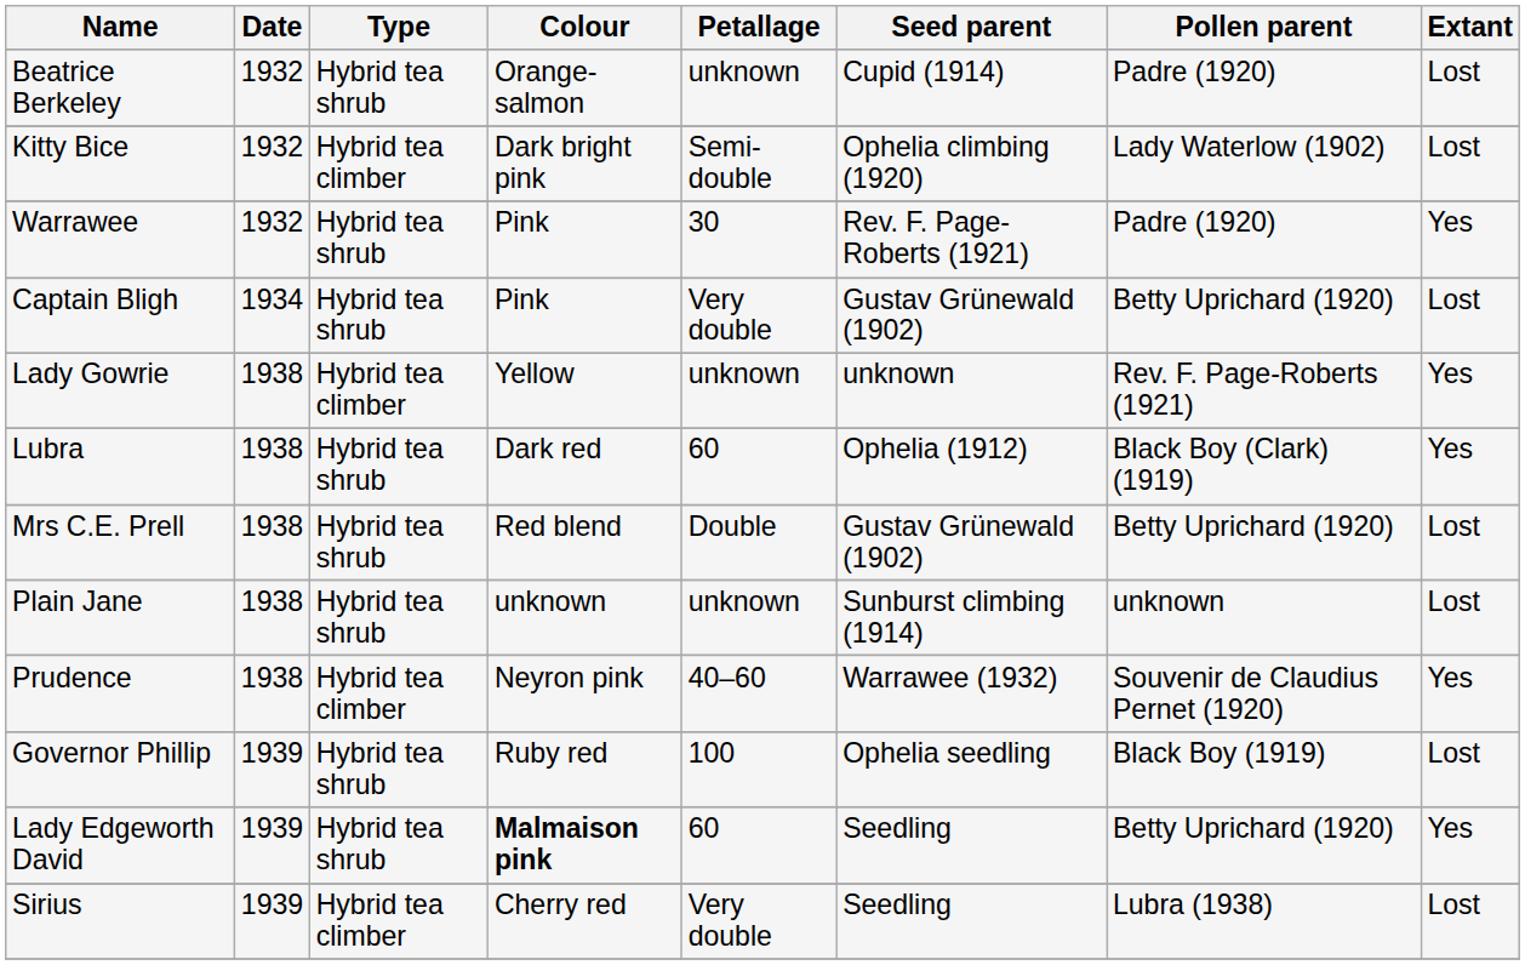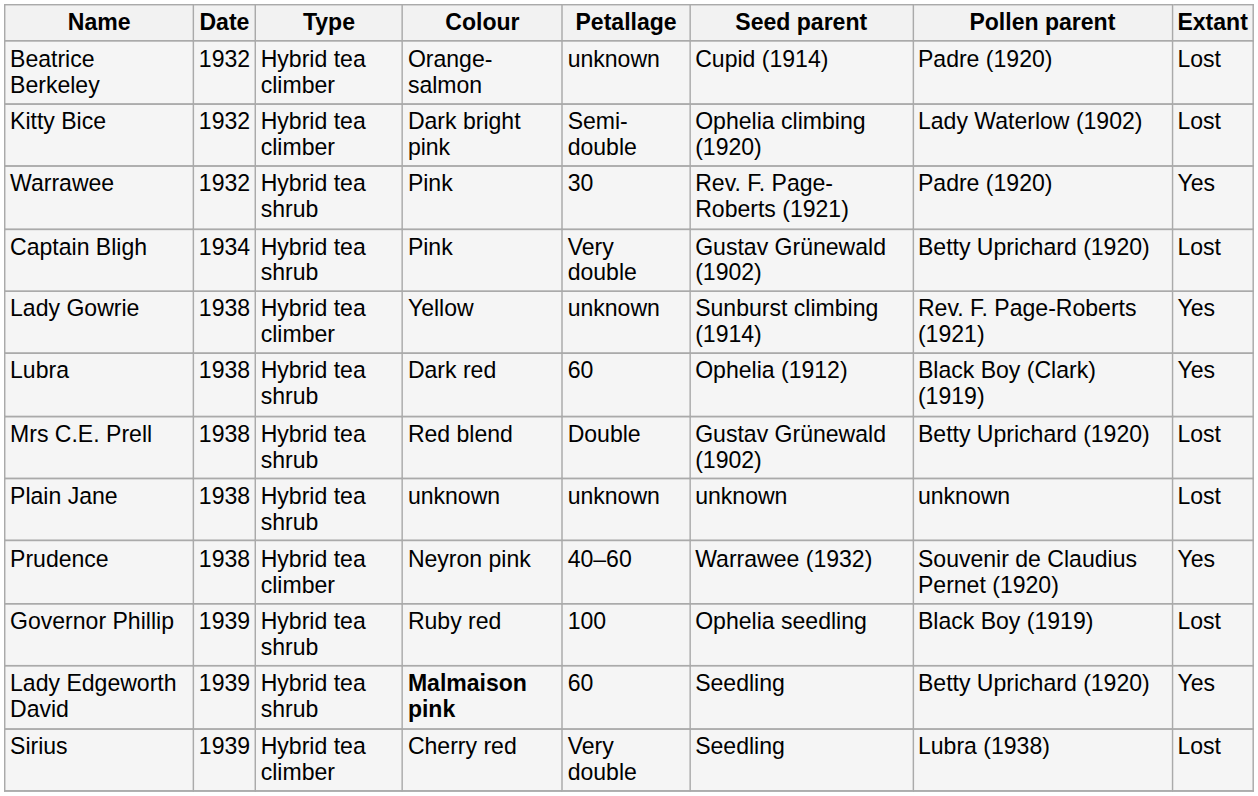 <table class="wikitable sortable" style="border: 1px solid darkgray; background: whitesmoke; ">
 <tr>
 <th>Name</th>
 <th>Date</th>
 <th>Type</th>
 <th>Colour</th>
 <th>Petallage</th>
 <th>Seed parent</th>
 <th>Pollen parent</th>
 <th>Extant</th>
 </tr>
 <tr>
 </tr>
 <tr valign="top">
 <td>Beatrice Berkeley</td>
 <td>1932</td>
-<td>Hybrid tea shrub</td>
+<td>Hybrid tea climber</td>
 <td>Orange-salmon</td>
 <td>unknown</td>
 <td>Cupid (1914)</td>
 <td>Padre (1920)</td>
 <td>Lost</td>
 </tr>
 <tr>
 </tr>
 <tr valign="top">
 <td>Kitty Bice</td>
 <td>1932</td>
 <td>Hybrid tea climber</td>
 <td>Dark bright pink</td>
 <td>Semi-double</td>
 <td>Ophelia climbing (1920)</td>
 <td>Lady Waterlow (1902)</td>
 <td>Lost</td>
 </tr>
 <tr>
 </tr>
 <tr valign="top">
 <td>Warrawee</td>
 <td>1932</td>
 <td>Hybrid tea shrub</td>
 <td>Pink</td>
 <td>30</td>
 <td>Rev. F. Page-Roberts (1921)</td>
 <td>Padre (1920)</td>
 <td>Yes</td>
 </tr>
 <tr>
 </tr>
 <tr valign="top">
 <td>Captain Bligh</td>
 <td>1934</td>
 <td>Hybrid tea shrub</td>
 <td>Pink</td>
 <td>Very double</td>
 <td>Gustav Grünewald (1902)</td>
 <td>Betty Uprichard (1920)</td>
 <td>Lost</td>
 </tr>
 <tr>
 </tr>
 <tr valign="top">
 <td>Lady Gowrie</td>
 <td>1938</td>
 <td>Hybrid tea climber</td>
 <td>Yellow</td>
 <td>unknown</td>
-<td>unknown</td>
+<td>Sunburst climbing (1914)</td>
 <td>Rev. F. Page-Roberts (1921)</td>
 <td>Yes</td>
 </tr>
 <tr>
 </tr>
 <tr valign="top">
 <td>Lubra</td>
 <td>1938</td>
 <td>Hybrid tea shrub</td>
 <td>Dark red</td>
 <td>60</td>
 <td>Ophelia (1912)</td>
 <td>Black Boy (Clark) (1919)</td>
 <td>Yes</td>
 </tr>
 <tr>
 </tr>
 <tr valign="top">
 <td>Mrs C.E. Prell</td>
 <td>1938</td>
 <td>Hybrid tea shrub</td>
 <td>Red blend</td>
 <td>Double</td>
 <td>Gustav Grünewald (1902)</td>
 <td>Betty Uprichard (1920)</td>
 <td>Lost</td>
 </tr>
 <tr>
 </tr>
 <tr valign="top">
 <td>Plain Jane</td>
 <td>1938</td>
 <td>Hybrid tea shrub</td>
 <td>unknown</td>
 <td>unknown</td>
-<td>Sunburst climbing (1914)</td>
+<td>unknown</td>
 <td>unknown</td>
 <td>Lost</td>
 </tr>
 <tr>
 </tr>
 <tr valign="top">
 <td>Prudence</td>
 <td>1938</td>
 <td>Hybrid tea climber</td>
 <td>Neyron pink</td>
 <td>40–60</td>
 <td>Warrawee (1932)</td>
 <td>Souvenir de Claudius Pernet (1920)</td>
 <td>Yes</td>
 </tr>
 <tr>
 </tr>
 <tr valign="top">
 <td>Governor Phillip</td>
 <td>1939</td>
 <td>Hybrid tea shrub</td>
 <td>Ruby red</td>
 <td>100</td>
 <td>Ophelia seedling</td>
 <td>Black Boy (1919)</td>
 <td>Lost</td>
 </tr>
 <tr>
 </tr>
 <tr valign="top">
 <td>Lady Edgeworth David</td>
 <td>1939</td>
 <td>Hybrid tea shrub</td>
 <td><strong>Malmaison pink</strong></td>
 <td>60</td>
 <td>Seedling</td>
 <td>Betty Uprichard (1920)</td>
 <td>Yes</td>
 </tr>
 <tr>
 </tr>
 <tr valign="top">
 <td>Sirius</td>
 <td>1939</td>
 <td>Hybrid tea climber</td>
 <td>Cherry red</td>
 <td>Very double</td>
 <td>Seedling</td>
 <td>Lubra (1938)</td>
 <td>Lost</td>
 </tr>
 <tr>
 </tr>
 </table>
